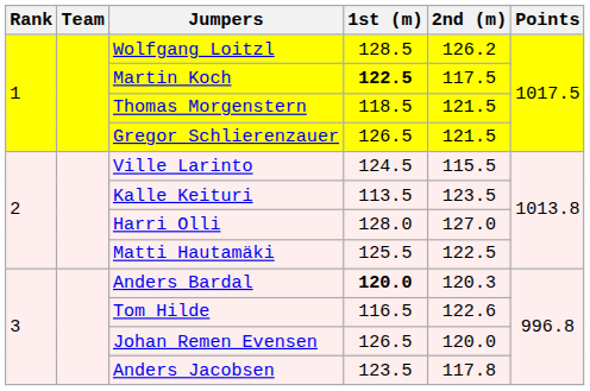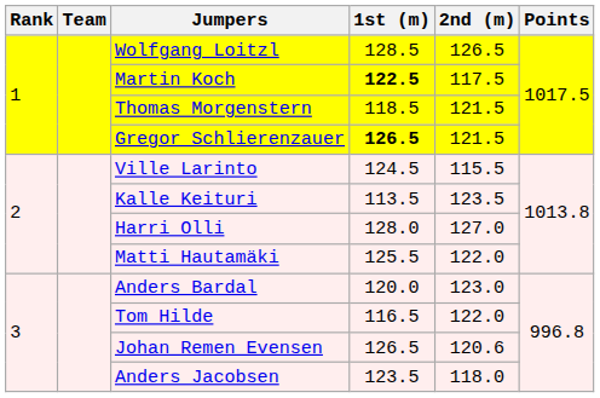 <table class="wikitable">
 <tr>
 <th align=left>Rank</th>
 <th>Team</th>
 <th>Jumpers</th>
 <th align=Center>1st (m)</th>
 <th>2nd (m)</th>
 <th>Points</th>
 </tr>
 <tr style="background:#FFFF00;">
 <td align=left rowspan="4">1</td>
 <td align=left rowspan="4"></td>
 <td align=left><a href='#'>Wolfgang Loitzl</a></td>
 <td align=center>128.5</td>
-<td align=center>126.2</td>
+<td align=center>126.5</td>
 <td align=center rowspan="4">1017.5</td>
 </tr>
 <tr style="background:#FFFF00;">
 <td align=left><a href='#'>Martin Koch</a></td>
 <td align=center><strong>122.5</strong></td>
 <td align=center>117.5</td>
 </tr>
 <tr style="background:#FFFF00;">
 <td align=left><a href='#'>Thomas Morgenstern</a></td>
 <td align=center>118.5</td>
 <td align=center>121.5</td>
 </tr>
 <tr style="background:#FFFF00;">
 <td align=left><a href='#'>Gregor Schlierenzauer</a></td>
-<td align=center>126.5</td>
+<td align=center><strong>126.5</strong></td>
 <td align=center>121.5</td>
 </tr>
 <tr style="background:#ffeeee;">
 <td align=left rowspan="4">2</td>
 <td align=left rowspan="4"></td>
 <td align=left><a href='#'>Ville Larinto</a></td>
 <td align=center>124.5</td>
 <td align=center>115.5</td>
 <td align=center rowspan="4">1013.8</td>
 </tr>
 <tr style="background:#ffeeee;">
 <td align=left><a href='#'>Kalle Keituri</a></td>
 <td align=center>113.5</td>
 <td align=center>123.5</td>
 </tr>
 <tr style="background:#ffeeee;">
 <td align=left><a href='#'>Harri Olli</a></td>
 <td align=center>128.0</td>
 <td align=center>127.0</td>
 </tr>
 <tr style="background:#ffeeee;">
 <td align=left><a href='#'>Matti Hautamäki</a></td>
 <td align=center>125.5</td>
-<td align=center>122.5</td>
+<td align=center>122.0</td>
 </tr>
 <tr style="background:#ffeeee;">
 <td align=left rowspan="4">3</td>
 <td align=left rowspan="4"></td>
 <td align=left><a href='#'>Anders Bardal</a></td>
-<td align=center><strong>120.0</strong></td>
-<td align=center>120.3</td>
+<td align=center>120.0</td>
+<td align=center>123.0</td>
 <td align=center rowspan="4">996.8</td>
 </tr>
 <tr style="background:#ffeeee;">
 <td align=left><a href='#'>Tom Hilde</a></td>
 <td align=center>116.5</td>
-<td align=center>122.6</td>
+<td align=center>122.0</td>
 </tr>
 <tr style="background:#ffeeee;">
 <td align=left><a href='#'>Johan Remen Evensen</a></td>
 <td align=center>126.5</td>
-<td align=center>120.0</td>
+<td align=center>120.6</td>
 </tr>
 <tr style="background:#ffeeee;">
 <td align=left><a href='#'>Anders Jacobsen</a></td>
 <td align=center>123.5</td>
-<td align=center>117.8</td>
+<td align=center>118.0</td>
 </tr>
 </table>
